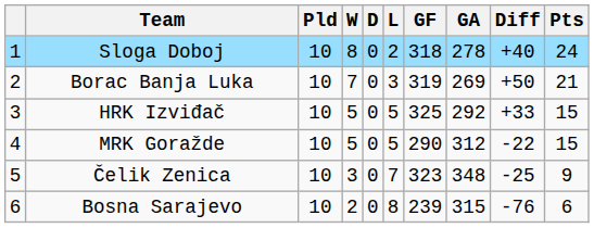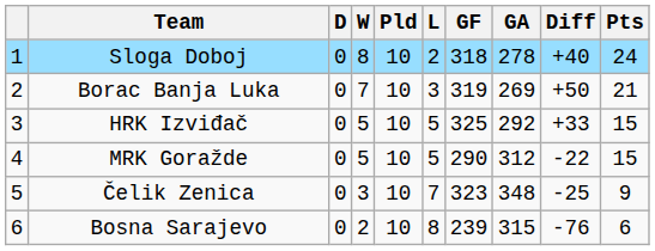 <table class="wikitable sortable" style="text-align:center">
 <tr>
 <th></th>
 <th width="180">Team</th>
+<th>D</th>
+<th>W</th>
 <th>Pld</th>
-<th>W</th>
-<th>D</th>
 <th>L</th>
 <th>GF</th>
 <th>GA</th>
 <th>Diff</th>
 <th>Pts</th>
 </tr>
 <tr bgcolor="#97deff">
 <td>1</td>
 <td>Sloga Doboj</td>
+<td>0</td>
+<td>8</td>
 <td>10</td>
-<td>8</td>
-<td>0</td>
 <td>2</td>
 <td>318</td>
 <td>278</td>
 <td>+40</td>
 <td>24</td>
 </tr>
 <tr>
 <td>2</td>
 <td>Borac Banja Luka</td>
+<td>0</td>
+<td>7</td>
 <td>10</td>
-<td>7</td>
-<td>0</td>
 <td>3</td>
 <td>319</td>
 <td>269</td>
 <td>+50</td>
 <td>21</td>
 </tr>
 <tr>
 <td>3</td>
 <td>HRK Izviđač</td>
+<td>0</td>
+<td>5</td>
 <td>10</td>
-<td>5</td>
-<td>0</td>
 <td>5</td>
 <td>325</td>
 <td>292</td>
 <td>+33</td>
 <td>15</td>
 </tr>
 <tr>
 <td>4</td>
 <td>MRK Goražde</td>
+<td>0</td>
+<td>5</td>
 <td>10</td>
-<td>5</td>
-<td>0</td>
 <td>5</td>
 <td>290</td>
 <td>312</td>
 <td>-22</td>
 <td>15</td>
 </tr>
 <tr>
 <td>5</td>
 <td>Čelik Zenica</td>
+<td>0</td>
+<td>3</td>
 <td>10</td>
-<td>3</td>
-<td>0</td>
 <td>7</td>
 <td>323</td>
 <td>348</td>
 <td>-25</td>
 <td>9</td>
 </tr>
 <tr>
 <td>6</td>
 <td>Bosna Sarajevo</td>
+<td>0</td>
+<td>2</td>
 <td>10</td>
-<td>2</td>
-<td>0</td>
 <td>8</td>
 <td>239</td>
 <td>315</td>
 <td>-76</td>
 <td>6</td>
 </tr>
 </table>
